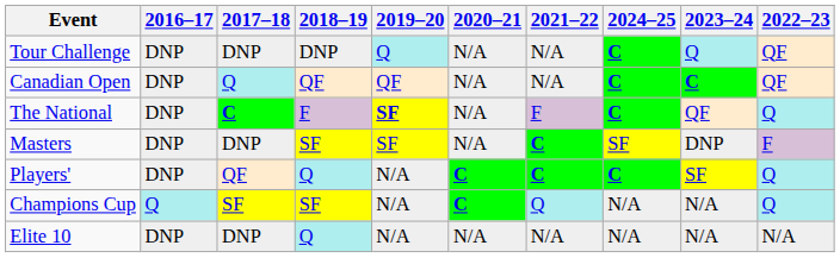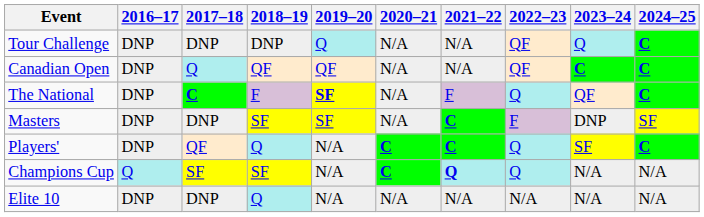 <table class="wikitable" border="1">
 <tr>
 <th>Event</th>
 <th><a href='#'>2016–17</a></th>
 <th><a href='#'>2017–18</a></th>
 <th><a href='#'>2018–19</a></th>
 <th><a href='#'>2019–20</a></th>
 <th><a href='#'>2020–21</a></th>
 <th><a href='#'>2021–22</a></th>
+<th><a href='#'>2022–23</a></th>
+<th><a href='#'>2023–24</a></th>
 <th><a href='#'>2024–25</a></th>
-<th><a href='#'>2023–24</a></th>
-<th><a href='#'>2022–23</a></th>
 </tr>
 <tr>
 <td><a href='#'>Tour Challenge</a></td>
 <td style="background:#EFEFEF;">DNP</td>
 <td style="background:#EFEFEF;">DNP</td>
 <td style="background:#EFEFEF;">DNP</td>
 <td style="background:#afeeee;"><a href='#'>Q</a></td>
 <td style="background:#EFEFEF;">N/A</td>
 <td style="background:#EFEFEF;">N/A</td>
+<td style="background:#ffebcd;"><a href='#'>QF</a></td>
+<td style="background:#afeeee;"><a href='#'>Q</a></td>
 <td style="background:#0f0;"><strong><a href='#'>C</a></strong></td>
-<td style="background:#afeeee;"><a href='#'>Q</a></td>
-<td style="background:#ffebcd;"><a href='#'>QF</a></td>
 </tr>
 <tr>
 <td><a href='#'>Canadian Open</a></td>
 <td style="background:#EFEFEF;">DNP</td>
 <td style="background:#afeeee;"><a href='#'>Q</a></td>
 <td style="background:#ffebcd;"><a href='#'>QF</a></td>
 <td style="background:#ffebcd;"><a href='#'>QF</a></td>
 <td style="background:#EFEFEF;">N/A</td>
 <td style="background:#EFEFEF;">N/A</td>
+<td style="background:#ffebcd;"><a href='#'>QF</a></td>
 <td style="background:#0f0;"><strong><a href='#'>C</a></strong></td>
 <td style="background:#0f0;"><strong><a href='#'>C</a></strong></td>
-<td style="background:#ffebcd;"><a href='#'>QF</a></td>
 </tr>
 <tr>
 <td><a href='#'>The National</a></td>
 <td style="background:#EFEFEF;">DNP</td>
 <td style="background:#0f0;"><strong><a href='#'>C</a></strong></td>
 <td style="background:#D8BFD8;"><a href='#'>F</a></td>
 <td style="background:yellow;"><strong><a href='#'>SF</a></strong></td>
 <td style="background:#EFEFEF;">N/A</td>
 <td style="background:#D8BFD8;"><a href='#'>F</a></td>
+<td style="background:#afeeee;"><a href='#'>Q</a></td>
+<td style="background:#ffebcd;"><a href='#'>QF</a></td>
 <td style="background:#0f0;"><strong><a href='#'>C</a></strong></td>
-<td style="background:#ffebcd;"><a href='#'>QF</a></td>
-<td style="background:#afeeee;"><a href='#'>Q</a></td>
 </tr>
 <tr>
 <td><a href='#'>Masters</a></td>
 <td style="background:#EFEFEF;">DNP</td>
 <td style="background:#EFEFEF;">DNP</td>
 <td style="background:yellow;"><a href='#'>SF</a></td>
 <td style="background:yellow;"><a href='#'>SF</a></td>
 <td style="background:#EFEFEF;">N/A</td>
 <td style="background:#0f0;"><strong><a href='#'>C</a></strong></td>
+<td style="background:#D8BFD8;"><a href='#'>F</a></td>
+<td style="background:#EFEFEF;">DNP</td>
 <td style="background:yellow;"><a href='#'>SF</a></td>
-<td style="background:#EFEFEF;">DNP</td>
-<td style="background:#D8BFD8;"><a href='#'>F</a></td>
 </tr>
 <tr>
 <td><a href='#'>Players'</a></td>
 <td style="background:#EFEFEF;">DNP</td>
 <td style="background:#ffebcd;"><a href='#'>QF</a></td>
 <td style="background:#afeeee;"><a href='#'>Q</a></td>
 <td style="background:#EFEFEF;">N/A</td>
 <td style="background:#0f0;"><strong><a href='#'>C</a></strong></td>
 <td style="background:#0f0;"><strong><a href='#'>C</a></strong></td>
+<td style="background:#afeeee;"><a href='#'>Q</a></td>
+<td style="background:yellow;"><a href='#'>SF</a></td>
 <td style="background:#0f0;"><strong><a href='#'>C</a></strong></td>
-<td style="background:yellow;"><a href='#'>SF</a></td>
-<td style="background:#afeeee;"><a href='#'>Q</a></td>
 </tr>
 <tr>
 <td><a href='#'>Champions Cup</a></td>
 <td style="background:#afeeee;"><a href='#'>Q</a></td>
 <td style="background:yellow;"><a href='#'>SF</a></td>
 <td style="background:yellow;"><a href='#'>SF</a></td>
 <td style="background:#EFEFEF;">N/A</td>
 <td style="background:#0f0;"><strong><a href='#'>C</a></strong></td>
+<td style="background:#afeeee;"><strong><a href='#'>Q</a></strong></td>
 <td style="background:#afeeee;"><a href='#'>Q</a></td>
 <td style="background:#EFEFEF;">N/A</td>
 <td style="background:#EFEFEF;">N/A</td>
-<td style="background:#afeeee;"><a href='#'>Q</a></td>
 </tr>
 <tr>
 <td><a href='#'>Elite 10</a></td>
 <td style="background:#EFEFEF;">DNP</td>
 <td style="background:#EFEFEF;">DNP</td>
 <td style="background:#afeeee;"><a href='#'>Q</a></td>
 <td style="background:#EFEFEF;">N/A</td>
 <td style="background:#EFEFEF;">N/A</td>
 <td style="background:#EFEFEF;">N/A</td>
 <td style="background:#EFEFEF;">N/A</td>
 <td style="background:#EFEFEF;">N/A</td>
 <td style="background:#EFEFEF;">N/A</td>
 </tr>
 </table>
